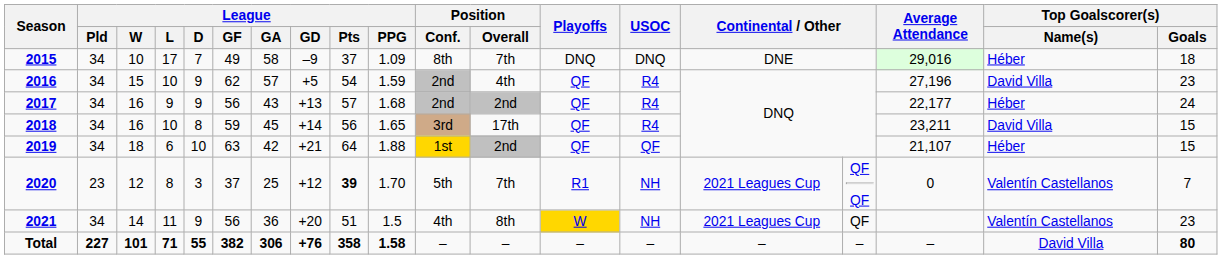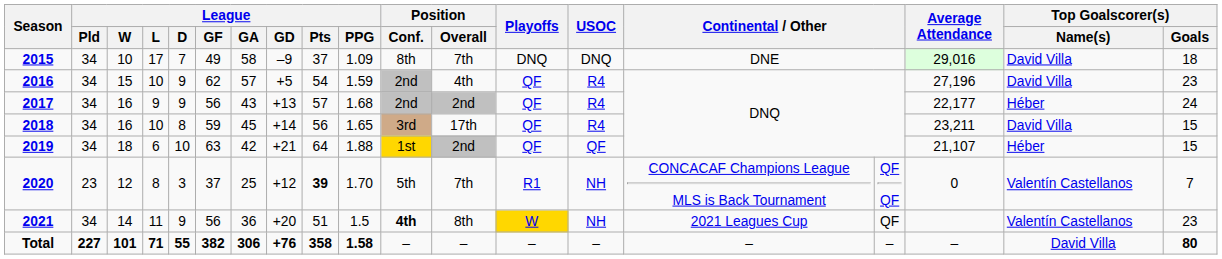 <table class="wikitable" width=100% style="font-size:90%; text-align:center;">
 <tr style="background:#f0f6ff;">
 <th rowspan=2>Season</th>
 <th colspan=9><a href='#'>League</a></th>
 <th colspan=2>Position</th>
 <th rowspan=2><a href='#'>Playoffs</a></th>
 <th rowspan=2><a href='#'>USOC</a></th>
 <th rowspan=2 colspan=2><a href='#'>Continental</a> / Other</th>
 <th rowspan=2><a href='#'>Average <br> Attendance</a></th>
 <th colspan=2>Top Goalscorer(s) </th>
 </tr>
 <tr>
 <th>Pld</th>
 <th>W</th>
 <th>L</th>
 <th>D</th>
 <th>GF</th>
 <th>GA</th>
 <th>GD</th>
 <th>Pts</th>
 <th>PPG</th>
 <th>Conf.</th>
 <th>Overall</th>
 <th>Name(s)</th>
 <th>Goals</th>
 </tr>
 <tr>
 <td><strong><a href='#'>2015</a></strong></td>
 <td>34</td>
 <td>10</td>
 <td>17</td>
 <td>7</td>
 <td>49</td>
 <td>58</td>
 <td>–9</td>
 <td>37</td>
 <td>1.09</td>
 <td>8th</td>
 <td>7th</td>
 <td>DNQ</td>
 <td>DNQ</td>
 <td colspan=2>DNE</td>
 <td style="background:#dfd;">29,016</td>
-<td align=left> <a href='#'>Héber</a></td>
+<td align=left> <a href='#'>David Villa</a></td>
 <td>18</td>
 </tr>
 <tr>
 <td><strong><a href='#'>2016</a></strong></td>
 <td>34</td>
 <td>15</td>
 <td>10</td>
 <td>9</td>
 <td>62</td>
 <td>57</td>
 <td>+5</td>
 <td>54</td>
 <td>1.59</td>
 <td bgcolor=silver>2nd</td>
 <td>4th</td>
 <td><a href='#'>QF</a></td>
 <td><a href='#'>R4</a></td>
 <td rowspan=4 colspan=2>DNQ</td>
 <td>27,196</td>
 <td align=left> <a href='#'>David Villa</a></td>
 <td>23</td>
 </tr>
 <tr>
 <td><strong><a href='#'>2017</a></strong></td>
 <td>34</td>
 <td>16</td>
 <td>9</td>
 <td>9</td>
 <td>56</td>
 <td>43</td>
 <td>+13</td>
 <td>57</td>
 <td>1.68</td>
 <td bgcolor=silver>2nd</td>
 <td bgcolor=silver>2nd</td>
 <td><a href='#'>QF</a></td>
 <td><a href='#'>R4</a></td>
 <td>22,177</td>
 <td align=left> <a href='#'>Héber</a></td>
 <td>24</td>
 </tr>
 <tr>
 <td><strong><a href='#'>2018</a></strong></td>
 <td>34</td>
 <td>16</td>
 <td>10</td>
 <td>8</td>
 <td>59</td>
 <td>45</td>
 <td>+14</td>
 <td>56</td>
 <td>1.65</td>
 <td bgcolor=CFAA88>3rd</td>
 <td>17th</td>
 <td><a href='#'>QF</a></td>
 <td><a href='#'>R4</a></td>
 <td>23,211</td>
 <td align=left> <a href='#'>David Villa</a></td>
 <td>15</td>
 </tr>
 <tr>
 <td><strong><a href='#'>2019</a></strong></td>
 <td>34</td>
 <td>18</td>
 <td>6</td>
 <td>10</td>
 <td>63</td>
 <td>42</td>
 <td>+21</td>
 <td>64</td>
 <td>1.88</td>
 <td bgcolor=gold>1st</td>
 <td bgcolor=silver>2nd</td>
 <td><a href='#'>QF</a></td>
 <td><a href='#'>QF</a></td>
 <td>21,107</td>
 <td align=left> <a href='#'>Héber</a></td>
 <td>15</td>
 </tr>
 <tr>
 <td><strong><a href='#'>2020</a></strong></td>
 <td>23</td>
 <td>12</td>
 <td>8</td>
 <td>3</td>
 <td>37</td>
 <td>25</td>
 <td>+12</td>
 <td><strong>39</strong></td>
 <td>1.70</td>
 <td>5th</td>
 <td>7th</td>
 <td><a href='#'>R1</a></td>
 <td><a href='#'>NH</a></td>
-<td><a href='#'>2021 Leagues Cup</a></td>
+<td><a href='#'>CONCACAF Champions League</a><hr><a href='#'>MLS is Back Tournament</a></td>
 <td><a href='#'>QF</a><hr><a href='#'>QF</a></td>
 <td>0</td>
 <td align="left"> <a href='#'>Valentín Castellanos</a></td>
 <td>7</td>
 </tr>
 <tr>
 <td><strong><a href='#'>2021</a></strong></td>
 <td>34</td>
 <td>14</td>
 <td>11</td>
 <td>9</td>
 <td>56</td>
 <td>36</td>
 <td>+20</td>
 <td>51</td>
 <td>1.5</td>
-<td>4th</td>
+<td><strong>4th</strong></td>
 <td>8th</td>
 <td bgcolor=gold><a href='#'>W</a></td>
 <td><a href='#'>NH</a></td>
 <td><a href='#'>2021 Leagues Cup</a></td>
 <td>QF</td>
 <td></td>
 <td align="left"> <a href='#'>Valentín Castellanos</a></td>
 <td>23</td>
 </tr>
 <tr>
 <td><strong>Total</strong></td>
 <td><strong>227</strong></td>
 <td><strong>101</strong></td>
 <td><strong>71</strong></td>
 <td><strong>55</strong></td>
 <td><strong>382</strong></td>
 <td><strong>306</strong></td>
 <td><strong>+76</strong></td>
 <td><strong>358</strong></td>
 <td><strong>1.58</strong></td>
 <td>–</td>
 <td>–</td>
 <td>–</td>
 <td>–</td>
 <td>–</td>
 <td>–</td>
 <td>–</td>
 <td> <a href='#'>David Villa</a></td>
 <td><strong>80</strong></td>
 </tr>
 </table>
